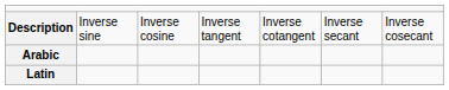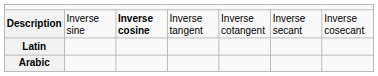 <table class="wikitable">
 <tr>
 <td colspan=7></td>
 </tr>
 <tr>
 <th style="font-size:80%; width:70px;">Description</th>
 <td style="font-size:80%; width:60px;">Inverse sine</td>
-<td style="font-size:80%; width:60px;">Inverse cosine</td>
+<td style="font-size:80%; width:60px;"><strong>Inverse cosine</strong></td>
 <td style="font-size:80%; width:60px;">Inverse tangent</td>
 <td style="font-size:80%; width:60px;">Inverse cotangent</td>
 <td style="font-size:80%; width:60px;">Inverse secant</td>
 <td style="font-size:80%; width:60px;">Inverse cosecant</td>
+</tr>
+<tr>
+<th style="font-size:80%; width:70px;">Latin</th>
+<td></td>
+<td></td>
+<td></td>
+<td></td>
+<td></td>
+<td></td>
 </tr>
 <tr>
 <th style="font-size:80%; width:70px;">Arabic</th>
 <td></td>
 <td></td>
 <td></td>
 <td></td>
 <td></td>
 <td></td>
 </tr>
-<tr>
-<th style="font-size:80%; width:70px;">Latin</th>
-<td></td>
-<td></td>
-<td></td>
-<td></td>
-<td></td>
-<td></td>
-</tr>
 </table>
